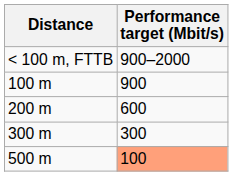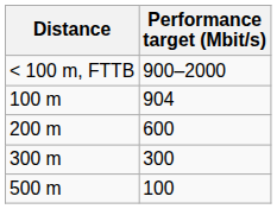 <table class="wikitable">
 <tr>
 <th>Distance</th>
 <th>Performance<br>target (Mbit/s)</th>
 </tr>
 <tr>
 <td>< 100 m, FTTB</td>
 <td>900–2000</td>
 </tr>
 <tr>
 <td>100 m</td>
-<td>900</td>
+<td>904</td>
 </tr>
 <tr>
 <td>200 m</td>
 <td>600</td>
 </tr>
 <tr>
 <td>300 m</td>
 <td>300</td>
 </tr>
 <tr>
 <td>500 m</td>
-<td style="background: lightsalmon;">100</td>
+<td>100</td>
 </tr>
 </table>
